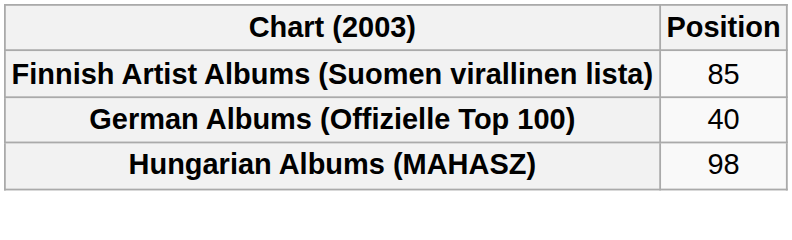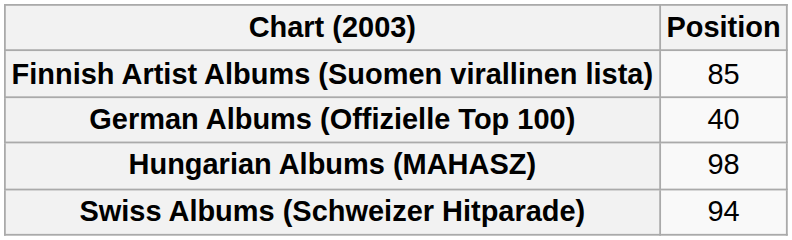 <table class="wikitable sortable plainrowheaders">
 <tr>
 <th scope="col">Chart (2003)</th>
 <th scope="col">Position</th>
 </tr>
 <tr>
 <th scope="row">Finnish Artist Albums (Suomen virallinen lista)</th>
 <td style="text-align:center;">85</td>
 </tr>
 <tr>
 <th scope="row">German Albums (Offizielle Top 100)</th>
 <td align="center">40</td>
 </tr>
 <tr>
 <th scope="row">Hungarian Albums (MAHASZ)</th>
 <td align="center">98</td>
 </tr>
+<tr>
+<th scope="row">Swiss Albums (Schweizer Hitparade)</th>
+<td align="center">94</td>
+</tr>
 </table>
